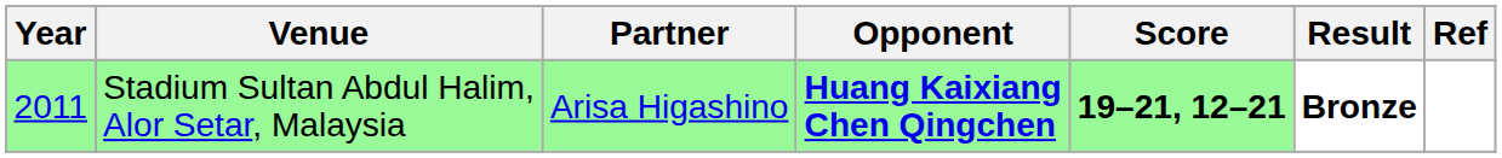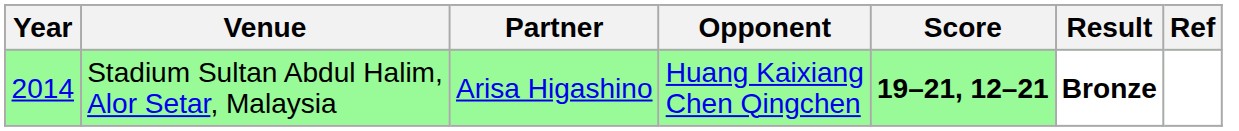 <table class="sortable wikitable" style="font-size: 90%;">
 <tr>
 <th>Year</th>
 <th>Venue</th>
 <th>Partner</th>
 <th>Opponent</th>
 <th>Score</th>
 <th>Result</th>
 <th>Ref</th>
 </tr>
 <tr style="background:#98FB98">
-<td align="center"><a href='#'>2011</a></td>
+<td align="center"><a href='#'>2014</a></td>
 <td align="left">Stadium Sultan Abdul Halim,<br><a href='#'>Alor Setar</a>, Malaysia</td>
 <td align="left"> <a href='#'>Arisa Higashino</a></td>
-<td align="left"><strong> <a href='#'>Huang Kaixiang</a><br> <a href='#'>Chen Qingchen</a></strong></td>
+<td align="left"> <a href='#'>Huang Kaixiang</a><br> <a href='#'>Chen Qingchen</a></td>
 <td align="left"><strong>19–21, 12–21</strong></td>
 <td style="text-align:left; background:white"> <strong>Bronze</strong></td>
 <td style="text-align:center; background:white"></td>
 </tr>
 </table>
